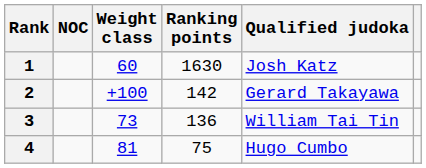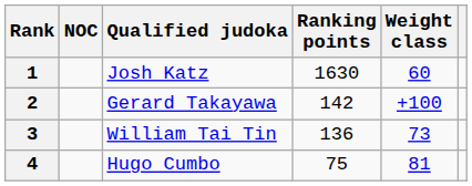 <table class="wikitable">
 <tr>
 <th>Rank</th>
 <th>NOC</th>
+<th>Qualified judoka</th>
+<th>Ranking<br>points</th>
 <th>Weight<br>class</th>
-<th>Ranking<br>points</th>
-<th>Qualified judoka</th>
 <th></th>
 </tr>
 <tr>
 <th>1</th>
 <td></td>
+<td><a href='#'>Josh Katz</a></td>
+<td align=center>1630</td>
 <td align=center><a href='#'>60</a></td>
-<td align=center>1630</td>
-<td><a href='#'>Josh Katz</a></td>
 <td></td>
 </tr>
 <tr>
 <th>2</th>
 <td></td>
+<td><a href='#'>Gerard Takayawa</a></td>
+<td align=center>142</td>
 <td align=center><a href='#'>+100</a></td>
-<td align=center>142</td>
-<td><a href='#'>Gerard Takayawa</a></td>
 <td></td>
 </tr>
 <tr>
 <th>3</th>
 <td></td>
+<td><a href='#'>William Tai Tin</a></td>
+<td align=center>136</td>
 <td align=center><a href='#'>73</a></td>
-<td align=center>136</td>
-<td><a href='#'>William Tai Tin</a></td>
 <td></td>
 </tr>
 <tr>
 <th>4</th>
 <td></td>
+<td><a href='#'>Hugo Cumbo</a></td>
+<td align=center>75</td>
 <td align=center><a href='#'>81</a></td>
-<td align=center>75</td>
-<td><a href='#'>Hugo Cumbo</a></td>
 <td></td>
 </tr>
 </table>
